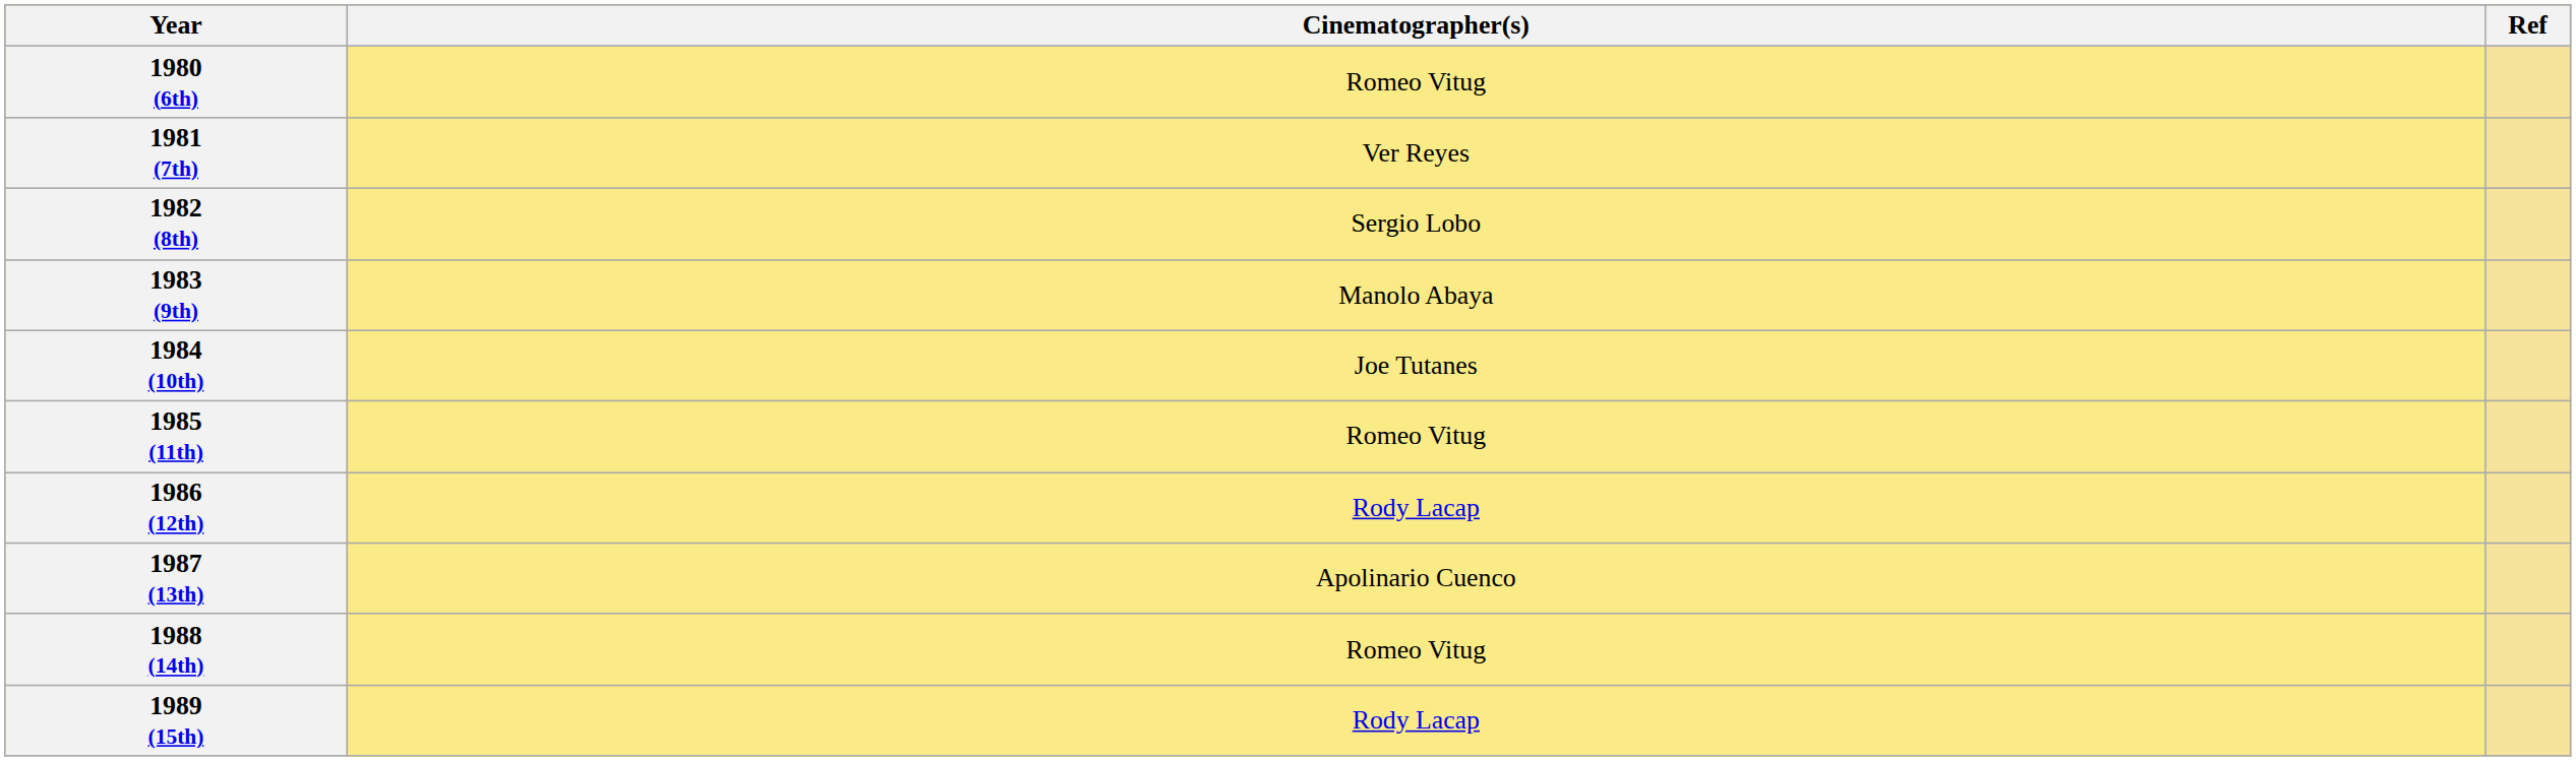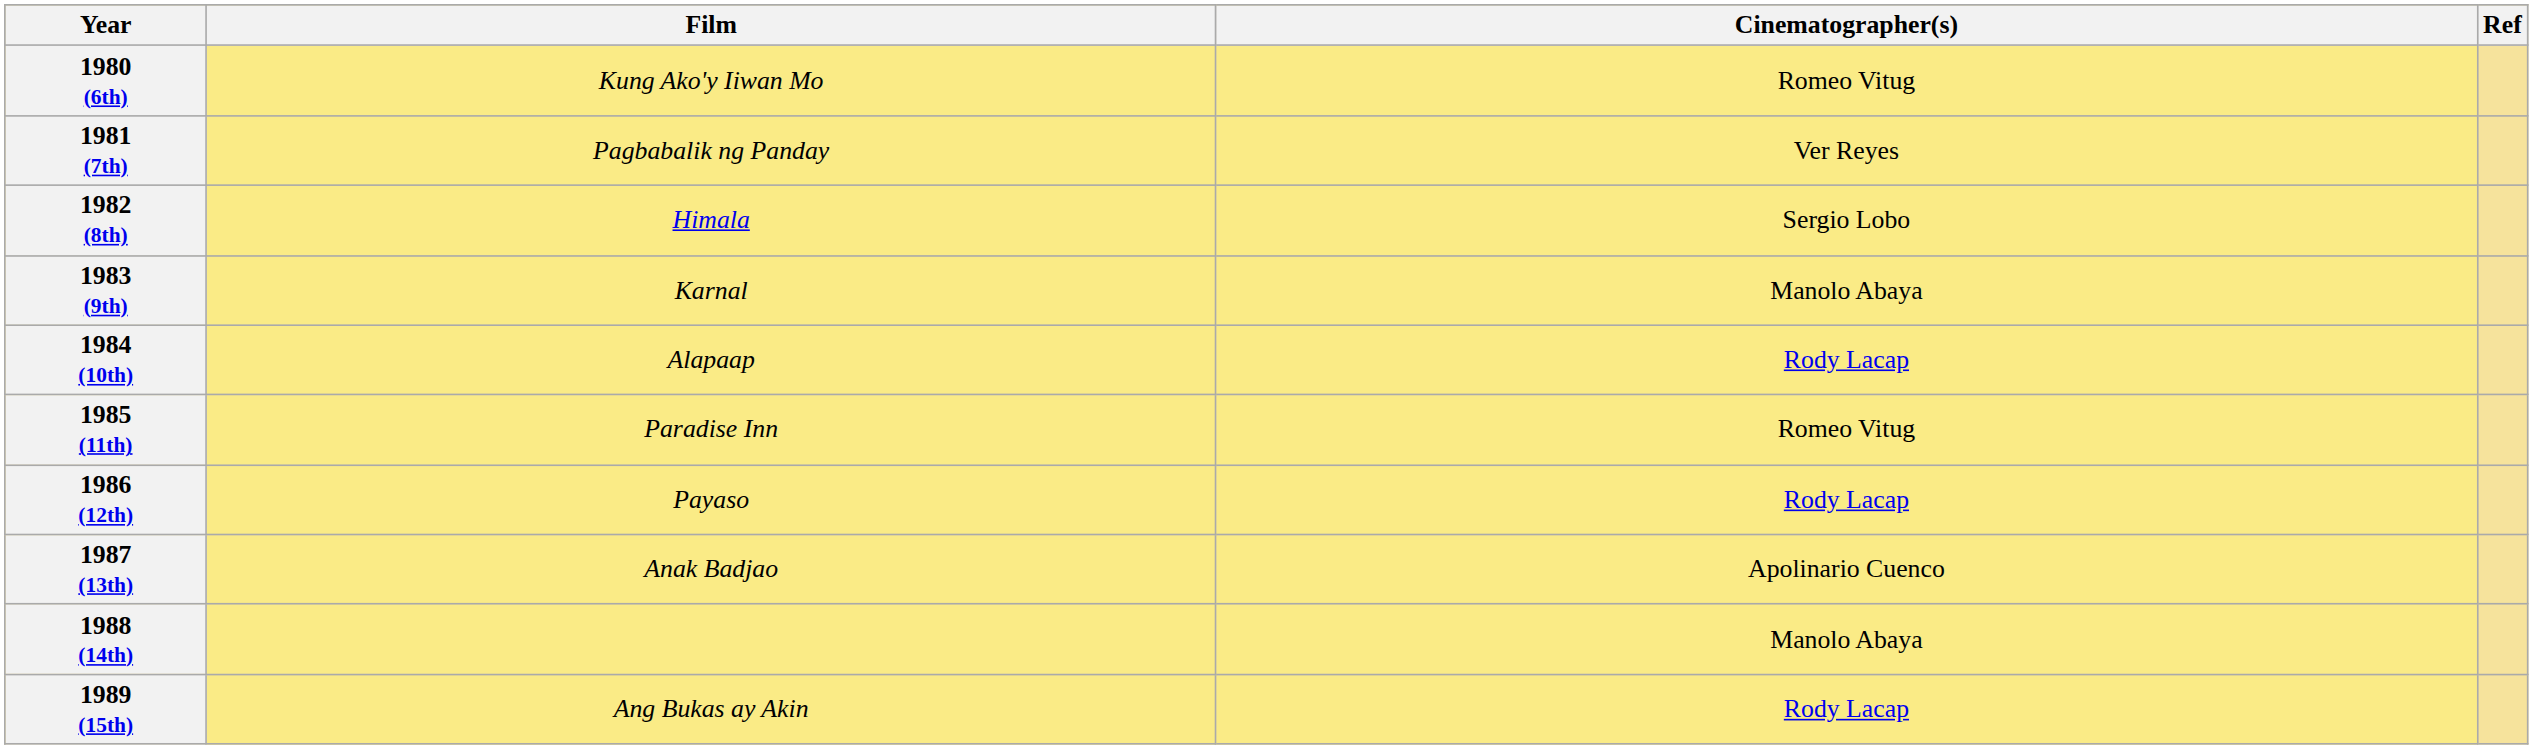 <table class="wikitable" rowspan=2 style="text-align: center; background: #f6e39c">
 <tr style="background:#bebebe;">
 <th scope="col" style="width:8%;">Year</th>
+<th scope="col" style="width:40%;">Film</th>
 <th scope="col" style="width:50%;">Cinematographer(s)</th>
 <th scope="col" style="width:2%;">Ref</th>
 </tr>
 <tr>
 <th scope="row" style="text-align:center">1980 <br><small><a href='#'>(6th)</a> </small></th>
+<td style="background:#FAEB86"><em>Kung Ako'y Iiwan Mo</em></td>
 <td style="background:#FAEB86">Romeo Vitug</td>
 <td></td>
 </tr>
 <tr>
 <th scope="row" style="text-align:center">1981 <br><small><a href='#'>(7th)</a> </small></th>
+<td style="background:#FAEB86"><em>Pagbabalik ng Panday</em></td>
 <td style="background:#FAEB86">Ver Reyes</td>
 <td></td>
 </tr>
 <tr>
 <th scope="row" style="text-align:center">1982 <br><small><a href='#'>(8th)</a> </small></th>
+<td style="background:#FAEB86"><em><a href='#'>Himala</a></em></td>
 <td style="background:#FAEB86">Sergio Lobo</td>
 <td></td>
 </tr>
 <tr>
 <th scope="row" style="text-align:center">1983 <br><small><a href='#'>(9th)</a> </small></th>
+<td style="background:#FAEB86"><em>Karnal</em></td>
 <td style="background:#FAEB86">Manolo Abaya</td>
 <td></td>
 </tr>
 <tr>
 <th scope="row" style="text-align:center">1984 <br><small><a href='#'>(10th)</a> </small></th>
-<td style="background:#FAEB86">Joe Tutanes</td>
+<td style="background:#FAEB86"><em>Alapaap</em></td>
+<td style="background:#FAEB86"><a href='#'>Rody Lacap</a></td>
 <td></td>
 </tr>
 <tr>
 <th scope="row" style="text-align:center">1985 <br><small><a href='#'>(11th)</a> </small></th>
+<td style="background:#FAEB86"><em>Paradise Inn</em></td>
 <td style="background:#FAEB86">Romeo Vitug</td>
 <td></td>
 </tr>
 <tr>
 <th scope="row" style="text-align:center">1986 <br><small><a href='#'>(12th)</a> </small></th>
+<td style="background:#FAEB86"><em>Payaso</em></td>
 <td style="background:#FAEB86"><a href='#'>Rody Lacap</a></td>
 <td></td>
 </tr>
 <tr>
 <th scope="row" style="text-align:center">1987 <br><small><a href='#'>(13th)</a> </small></th>
+<td style="background:#FAEB86"><em>Anak Badjao</em></td>
 <td style="background:#FAEB86">Apolinario Cuenco</td>
 <td></td>
 </tr>
 <tr>
 <th scope="row" style="text-align:center">1988 <br><small><a href='#'>(14th)</a> </small></th>
-<td style="background:#FAEB86">Romeo Vitug</td>
+<td style="background:#FAEB86"></td>
+<td style="background:#FAEB86">Manolo Abaya</td>
 <td></td>
 </tr>
 <tr>
 <th scope="row" style="text-align:center">1989 <br><small><a href='#'>(15th)</a> </small></th>
+<td style="background:#FAEB86"><em>Ang Bukas ay Akin</em></td>
 <td style="background:#FAEB86"><a href='#'>Rody Lacap</a></td>
 <td></td>
 </tr>
 </table>
